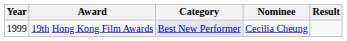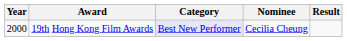 <table class="wikitable">
 <tr>
 <th>Year</th>
 <th>Award</th>
 <th>Category</th>
 <th>Nominee</th>
 <th>Result</th>
 </tr>
 <tr>
-<td>1999</td>
+<td>2000</td>
 <td><a href='#'>19th</a> <a href='#'>Hong Kong Film Awards</a></td>
 <td style="background: lavender;"><a href='#'>Best New Performer</a></td>
 <td><a href='#'>Cecilia Cheung</a></td>
 <td></td>
 </tr>
 </table>
